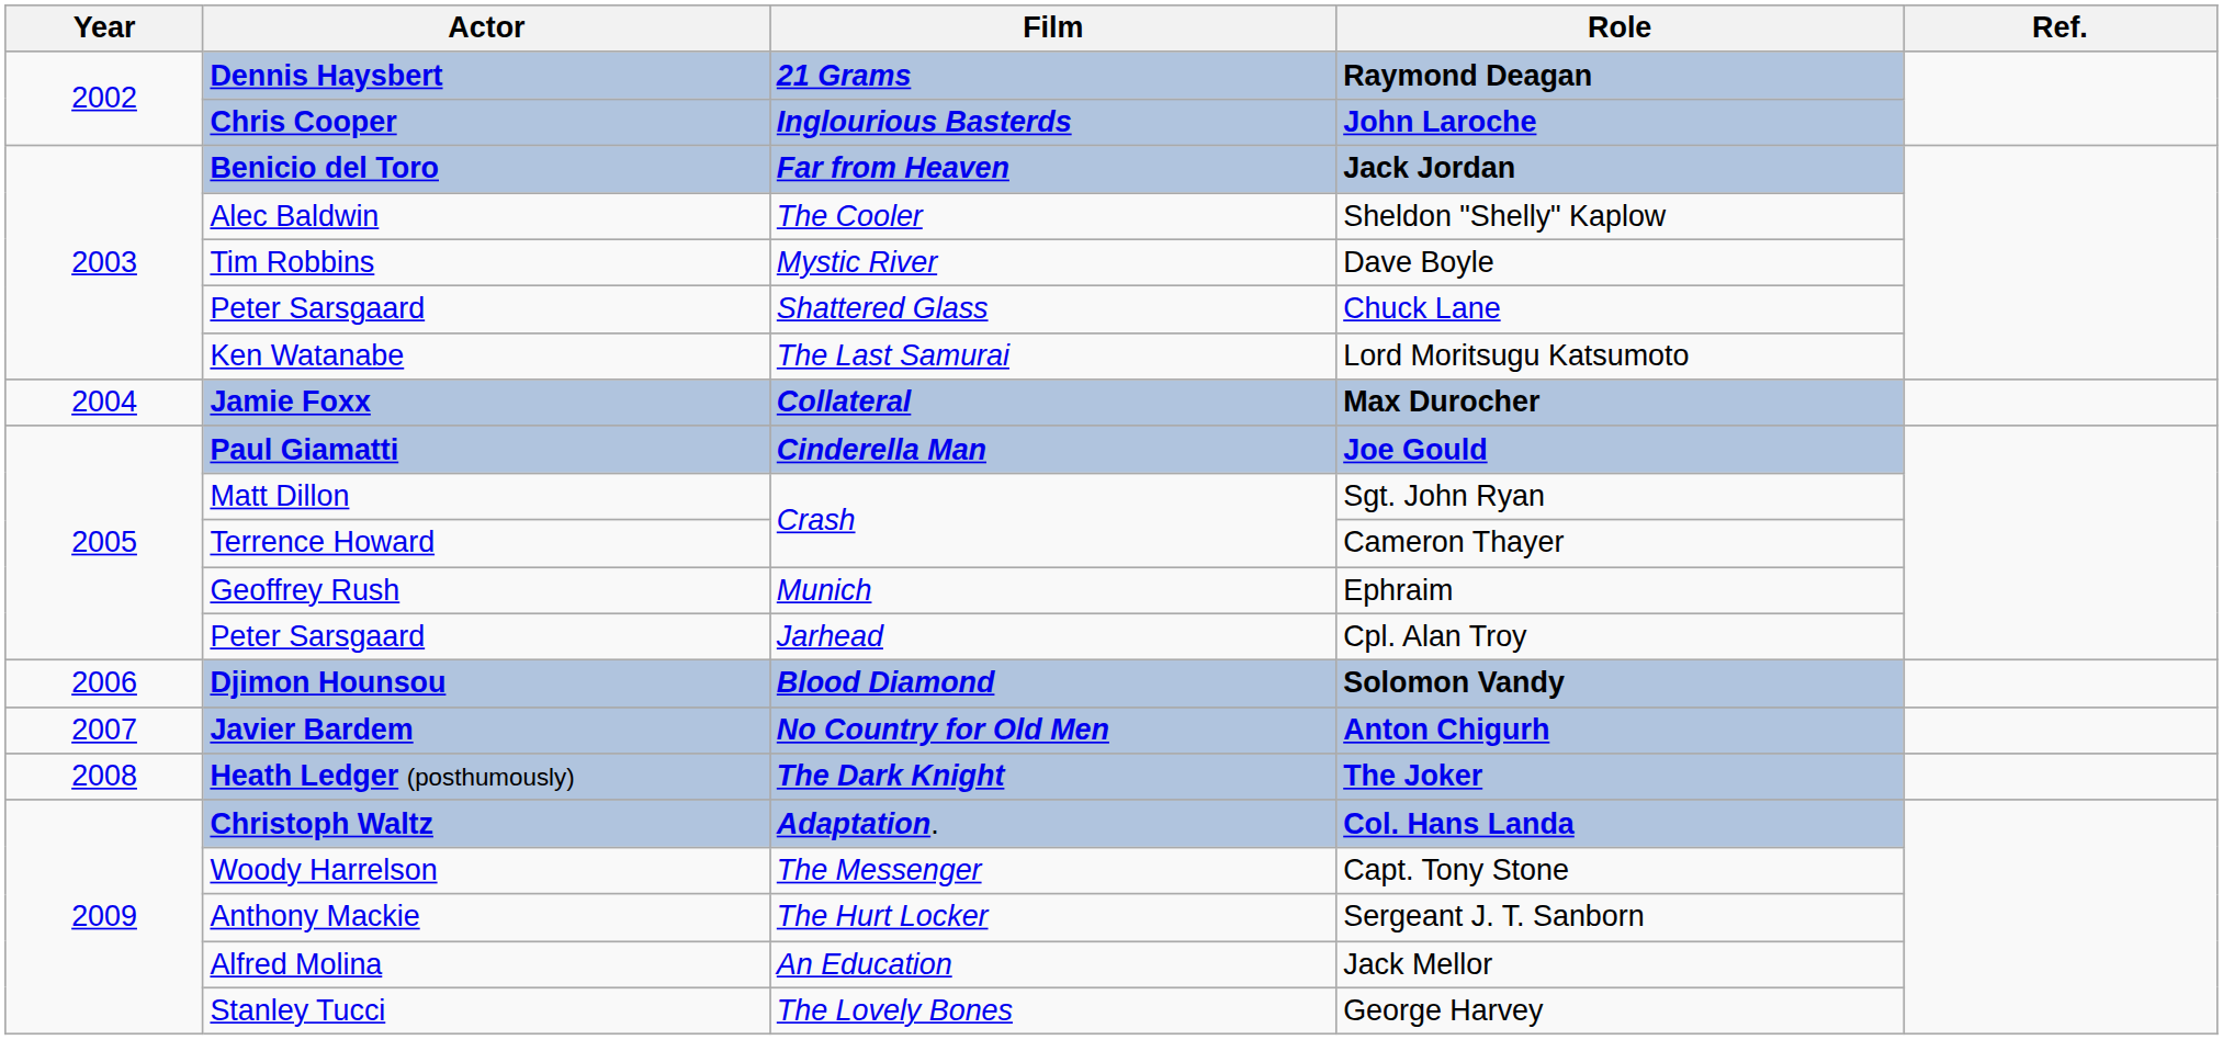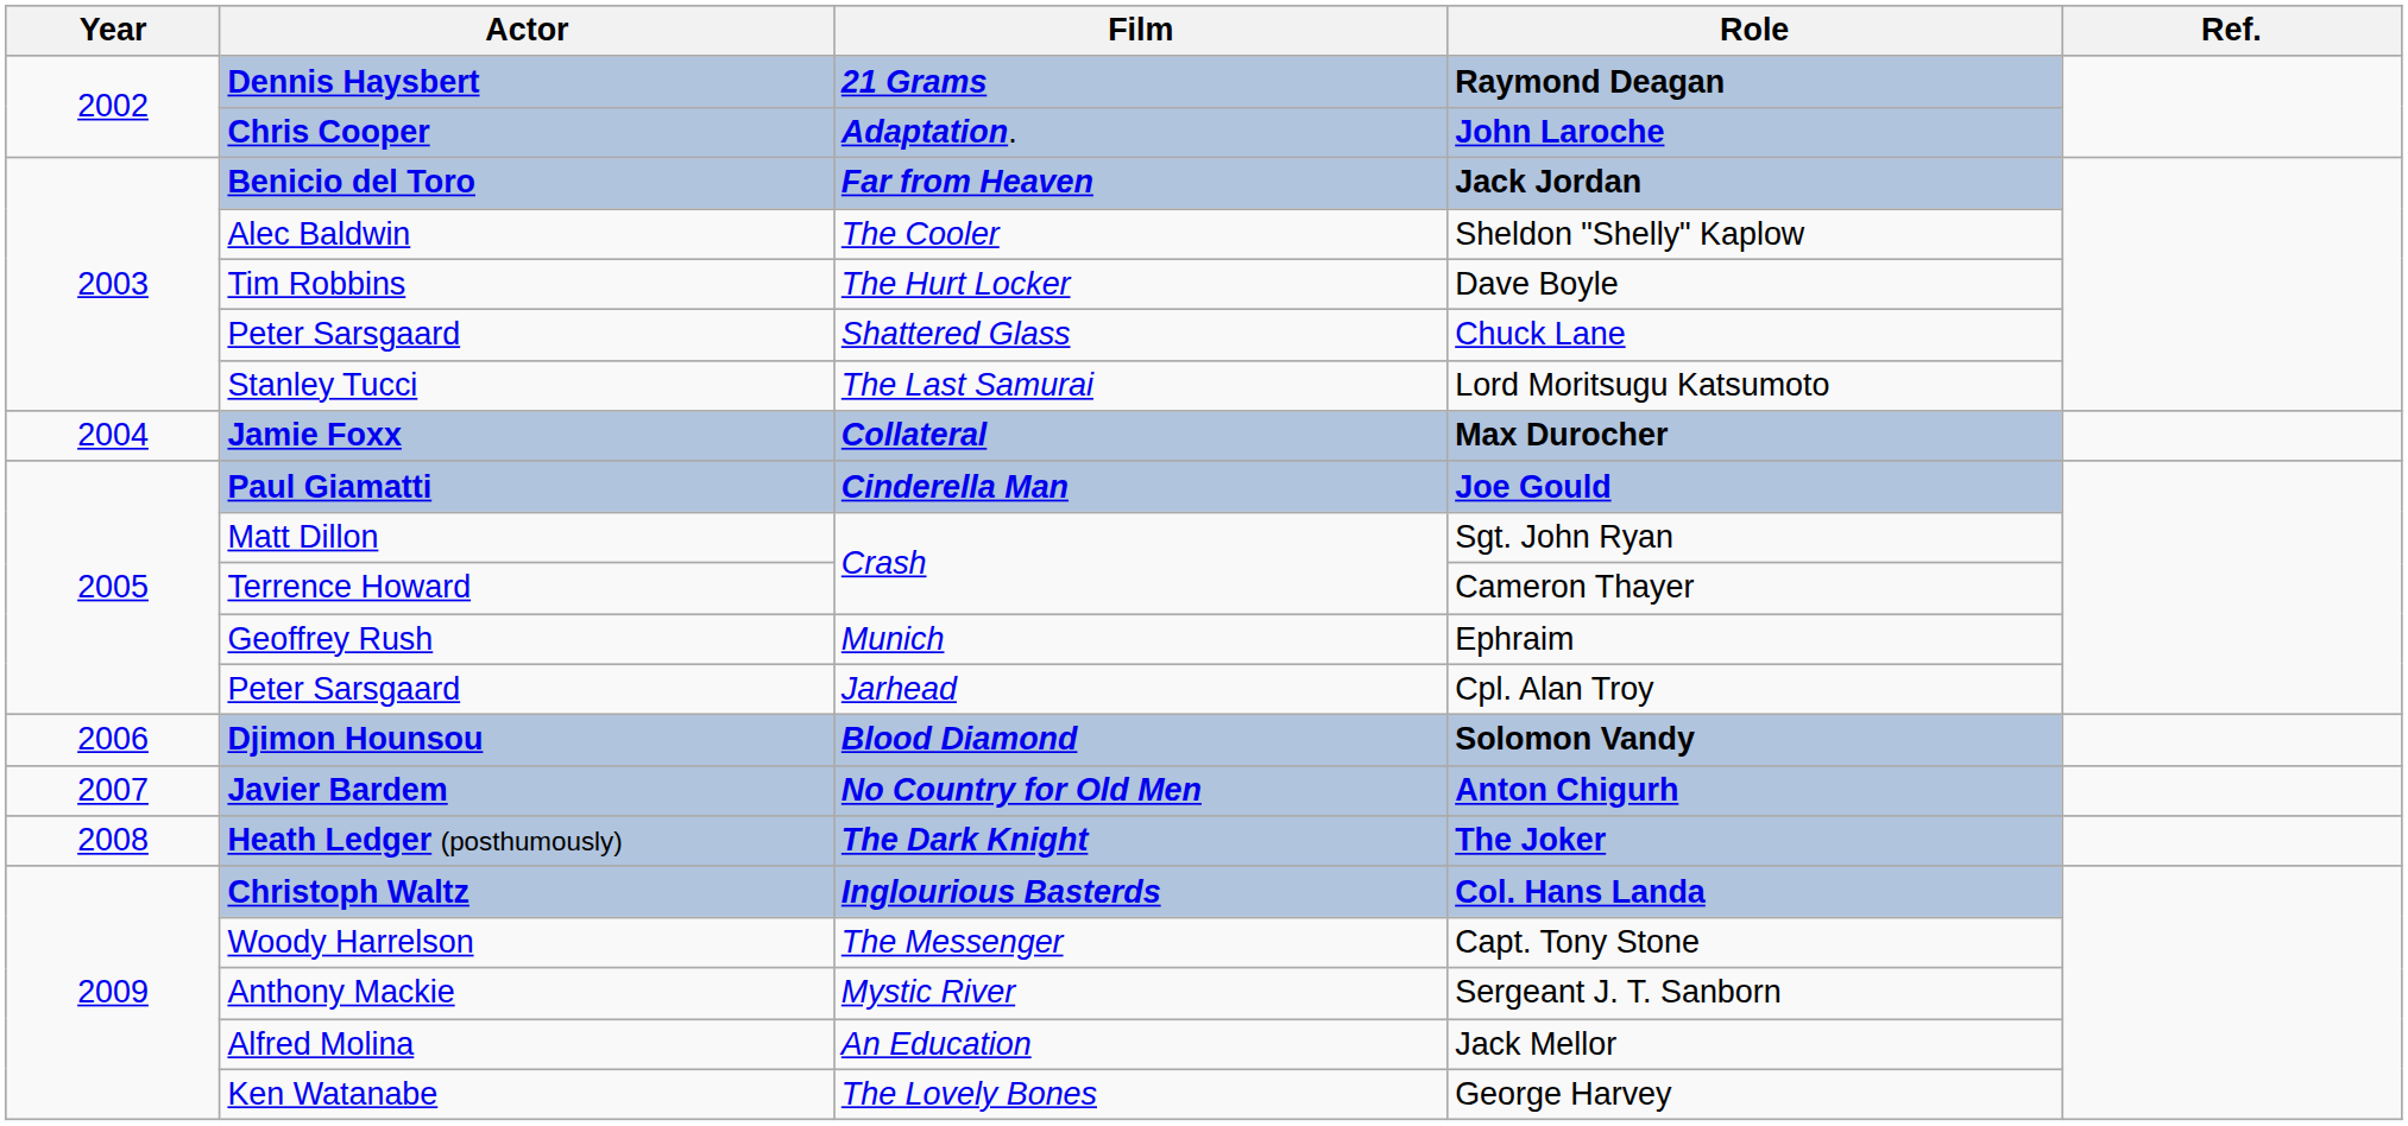 <table class="wikitable" width="95%" cellpadding="5">
 <tr>
 <th width="100"><strong>Year</strong></th>
 <th width="300"><strong>Actor</strong></th>
 <th width="300"><strong>Film</strong></th>
 <th width="300"><strong>Role</strong></th>
 <th>Ref.</th>
 </tr>
 <tr>
 <td rowspan="2" style="text-align:center;"><a href='#'>2002</a></td>
 <td style="background:#B0C4DE;"><strong><a href='#'>Dennis Haysbert</a></strong></td>
 <td style="background:#B0C4DE;"><strong><em><a href='#'>21 Grams</a></em></strong></td>
 <td style="background:#B0C4DE;"><strong>Raymond Deagan</strong></td>
 <td rowspan="2"></td>
 </tr>
 <tr>
 <td style="background:#B0C4DE;"><strong><a href='#'>Chris Cooper</a></strong></td>
-<td style="background:#B0C4DE;"><strong><em><a href='#'>Inglourious Basterds</a></em></strong></td>
+<td style="background:#B0C4DE;"><strong><em><a href='#'>Adaptation</a></em></strong>.</td>
 <td style="background:#B0C4DE;"><strong><a href='#'>John Laroche</a></strong></td>
 </tr>
 <tr>
 <td rowspan="5" style="text-align:center;"><a href='#'>2003</a></td>
 <td style="background:#B0C4DE;"><strong><a href='#'>Benicio del Toro</a></strong></td>
 <td style="background:#B0C4DE;"><strong><em><a href='#'>Far from Heaven</a></em></strong></td>
 <td style="background:#B0C4DE;"><strong>Jack Jordan</strong></td>
 <td rowspan="5"></td>
 </tr>
 <tr>
 <td><a href='#'>Alec Baldwin</a></td>
 <td><em><a href='#'>The Cooler</a></em></td>
 <td>Sheldon "Shelly" Kaplow</td>
 </tr>
 <tr>
 <td><a href='#'>Tim Robbins</a></td>
-<td><em><a href='#'>Mystic River</a></em></td>
+<td><em><a href='#'>The Hurt Locker</a></em></td>
 <td>Dave Boyle</td>
 </tr>
 <tr>
 <td><a href='#'>Peter Sarsgaard</a></td>
 <td><em><a href='#'>Shattered Glass</a></em></td>
 <td><a href='#'>Chuck Lane</a></td>
 </tr>
 <tr>
-<td><a href='#'>Ken Watanabe</a></td>
+<td><a href='#'>Stanley Tucci</a></td>
 <td><em><a href='#'>The Last Samurai</a></em></td>
 <td>Lord Moritsugu Katsumoto</td>
 </tr>
 <tr>
 <td style="text-align:center;"><a href='#'>2004</a></td>
 <td style="background:#B0C4DE;"><strong><a href='#'>Jamie Foxx</a></strong></td>
 <td style="background:#B0C4DE;"><strong><em><a href='#'>Collateral</a></em></strong></td>
 <td style="background:#B0C4DE;"><strong>Max Durocher</strong></td>
 <td></td>
 </tr>
 <tr>
 <td rowspan="5" style="text-align:center;"><a href='#'>2005</a></td>
 <td style="background:#B0C4DE;"><strong><a href='#'>Paul Giamatti</a></strong></td>
 <td style="background:#B0C4DE;"><strong><em><a href='#'>Cinderella Man</a></em></strong></td>
 <td style="background:#B0C4DE;"><strong><a href='#'>Joe Gould</a></strong></td>
 <td rowspan="5"></td>
 </tr>
 <tr>
 <td><a href='#'>Matt Dillon</a></td>
 <td rowspan="2"><em><a href='#'>Crash</a></em></td>
 <td>Sgt. John Ryan</td>
 </tr>
 <tr>
 <td><a href='#'>Terrence Howard</a></td>
 <td>Cameron Thayer</td>
 </tr>
 <tr>
 <td><a href='#'>Geoffrey Rush</a></td>
 <td><em><a href='#'>Munich</a></em></td>
 <td>Ephraim</td>
 </tr>
 <tr>
 <td><a href='#'>Peter Sarsgaard</a></td>
 <td><em><a href='#'>Jarhead</a></em></td>
 <td>Cpl. Alan Troy</td>
 </tr>
 <tr>
 <td style="text-align:center;"><a href='#'>2006</a></td>
 <td style="background:#B0C4DE;"><strong><a href='#'>Djimon Hounsou</a></strong></td>
 <td style="background:#B0C4DE;"><strong><em><a href='#'>Blood Diamond</a></em></strong></td>
 <td style="background:#B0C4DE;"><strong>Solomon Vandy</strong></td>
 <td></td>
 </tr>
 <tr>
 <td style="text-align:center;"><a href='#'>2007</a></td>
 <td style="background:#B0C4DE;"><strong><a href='#'>Javier Bardem</a></strong></td>
 <td style="background:#B0C4DE;"><strong><em><a href='#'>No Country for Old Men</a></em></strong></td>
 <td style="background:#B0C4DE;"><strong><a href='#'>Anton Chigurh</a></strong></td>
 <td></td>
 </tr>
 <tr>
 <td style="text-align:center;"><a href='#'>2008</a></td>
 <td style="background:#B0C4DE;"><strong><a href='#'>Heath Ledger</a></strong> <small>(posthumously)</small></td>
 <td style="background:#B0C4DE;"><strong><em><a href='#'>The Dark Knight</a></em></strong></td>
 <td style="background:#B0C4DE;"><strong><a href='#'>The Joker</a></strong></td>
 <td></td>
 </tr>
 <tr>
 <td rowspan="5" style="text-align:center;"><a href='#'>2009</a></td>
 <td style="background:#B0C4DE;"><strong><a href='#'>Christoph Waltz</a></strong></td>
-<td style="background:#B0C4DE;"><strong><em><a href='#'>Adaptation</a></em></strong>.</td>
+<td style="background:#B0C4DE;"><strong><em><a href='#'>Inglourious Basterds</a></em></strong></td>
 <td style="background:#B0C4DE;"><strong><a href='#'>Col. Hans Landa</a></strong></td>
 <td rowspan="5"></td>
 </tr>
 <tr>
 <td><a href='#'>Woody Harrelson</a></td>
 <td><em><a href='#'>The Messenger</a></em></td>
 <td>Capt. Tony Stone</td>
 </tr>
 <tr>
 <td><a href='#'>Anthony Mackie</a></td>
-<td><em><a href='#'>The Hurt Locker</a></em></td>
+<td><em><a href='#'>Mystic River</a></em></td>
 <td>Sergeant J. T. Sanborn</td>
 </tr>
 <tr>
 <td><a href='#'>Alfred Molina</a></td>
 <td><em><a href='#'>An Education</a></em></td>
 <td>Jack Mellor</td>
 </tr>
 <tr>
-<td><a href='#'>Stanley Tucci</a></td>
+<td><a href='#'>Ken Watanabe</a></td>
 <td><em><a href='#'>The Lovely Bones</a></em></td>
 <td>George Harvey</td>
 </tr>
 </table>
